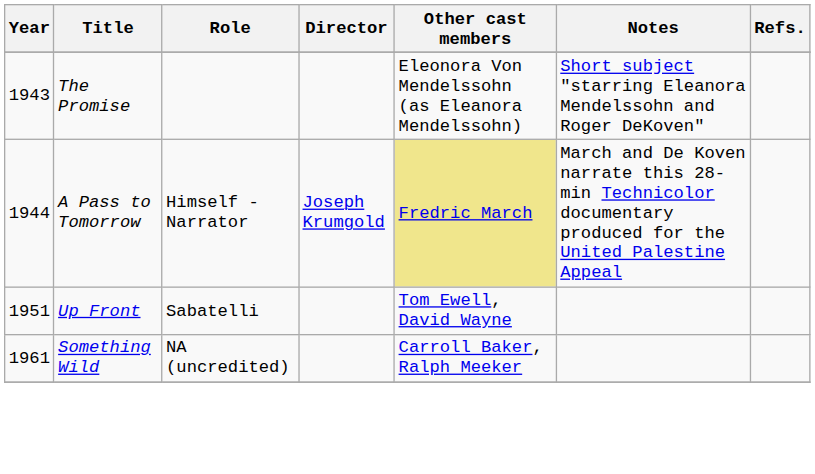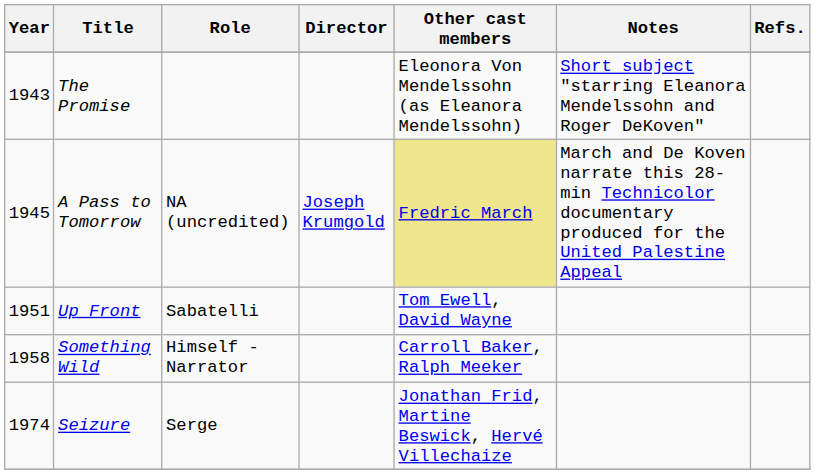 <table class="wikitable sortable">
 <tr>
 <th scope="col">Year</th>
 <th scope="col">Title</th>
 <th scope="col" class="unsortable">Role</th>
 <th scope="col">Director</th>
 <th scope="col" class="unsortable">Other cast members</th>
 <th scope="col">Notes</th>
 <th scope="col" class="unsortable">Refs.</th>
 </tr>
 <tr>
 </tr>
 <tr>
 <td scope="row">1943</td>
 <td><em>The Promise</em></td>
 <td></td>
 <td></td>
 <td>Eleonora Von Mendelssohn (as Eleanora Mendelssohn)</td>
 <td><a href='#'>Short subject</a> "starring Eleanora Mendelssohn and Roger DeKoven"</td>
 <td></td>
 </tr>
 <tr>
-<td scope="row">1944</td>
+<td scope="row">1945</td>
 <td><em>A Pass to Tomorrow</em></td>
-<td>Himself - Narrator</td>
+<td>NA (uncredited)</td>
 <td><a href='#'>Joseph Krumgold</a></td>
 <td style="background: khaki;"><a href='#'>Fredric March</a></td>
 <td>March and De Koven narrate this 28-min <a href='#'>Technicolor</a> documentary produced for the <a href='#'>United Palestine Appeal</a></td>
 <td></td>
 </tr>
 <tr>
 <td scope="row">1951</td>
 <td><em><a href='#'>Up Front</a></em></td>
 <td>Sabatelli</td>
 <td></td>
 <td><a href='#'>Tom Ewell</a>, <a href='#'>David Wayne</a></td>
 <td></td>
 <td></td>
 </tr>
 <tr>
-<td scope="row">1961</td>
+<td scope="row">1958</td>
 <td><em><a href='#'>Something Wild</a></em></td>
-<td>NA (uncredited)</td>
+<td>Himself - Narrator</td>
 <td></td>
 <td><a href='#'>Carroll Baker</a>, <a href='#'>Ralph Meeker</a></td>
 <td></td>
 <td></td>
 </tr>
 <tr>
+<td scope="row">1974</td>
+<td><em><a href='#'>Seizure</a></em></td>
+<td>Serge</td>
+<td></td>
+<td><a href='#'>Jonathan Frid</a>, <a href='#'>Martine Beswick</a>, <a href='#'>Hervé Villechaize</a></td>
+<td></td>
+<td></td>
+</tr>
+<tr>
 </tr>
 </table>
